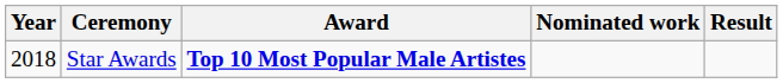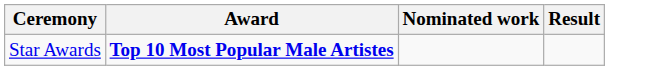 <table class="wikitable sortable">
 <tr>
-<th>Year</th>
 <th>Ceremony</th>
 <th>Award</th>
 <th>Nominated work</th>
 <th>Result</th>
 </tr>
 <tr>
-<td>2018</td>
 <td><a href='#'>Star Awards</a></td>
 <td><strong><a href='#'>Top 10 Most Popular Male Artistes</a></strong></td>
 <td></td>
 <td></td>
 </tr>
 </table>
